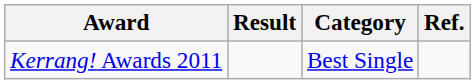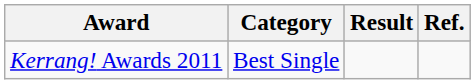 <table class="wikitable col4center">
 <tr>
 <th>Award</th>
+<th>Category</th>
 <th>Result</th>
-<th>Category</th>
 <th>Ref.</th>
 </tr>
 <tr>
 <td><a href='#'><em>Kerrang!</em> Awards 2011</a></td>
+<td><a href='#'>Best Single</a></td>
 <td></td>
-<td><a href='#'>Best Single</a></td>
 <td></td>
 </tr>
 </table>
